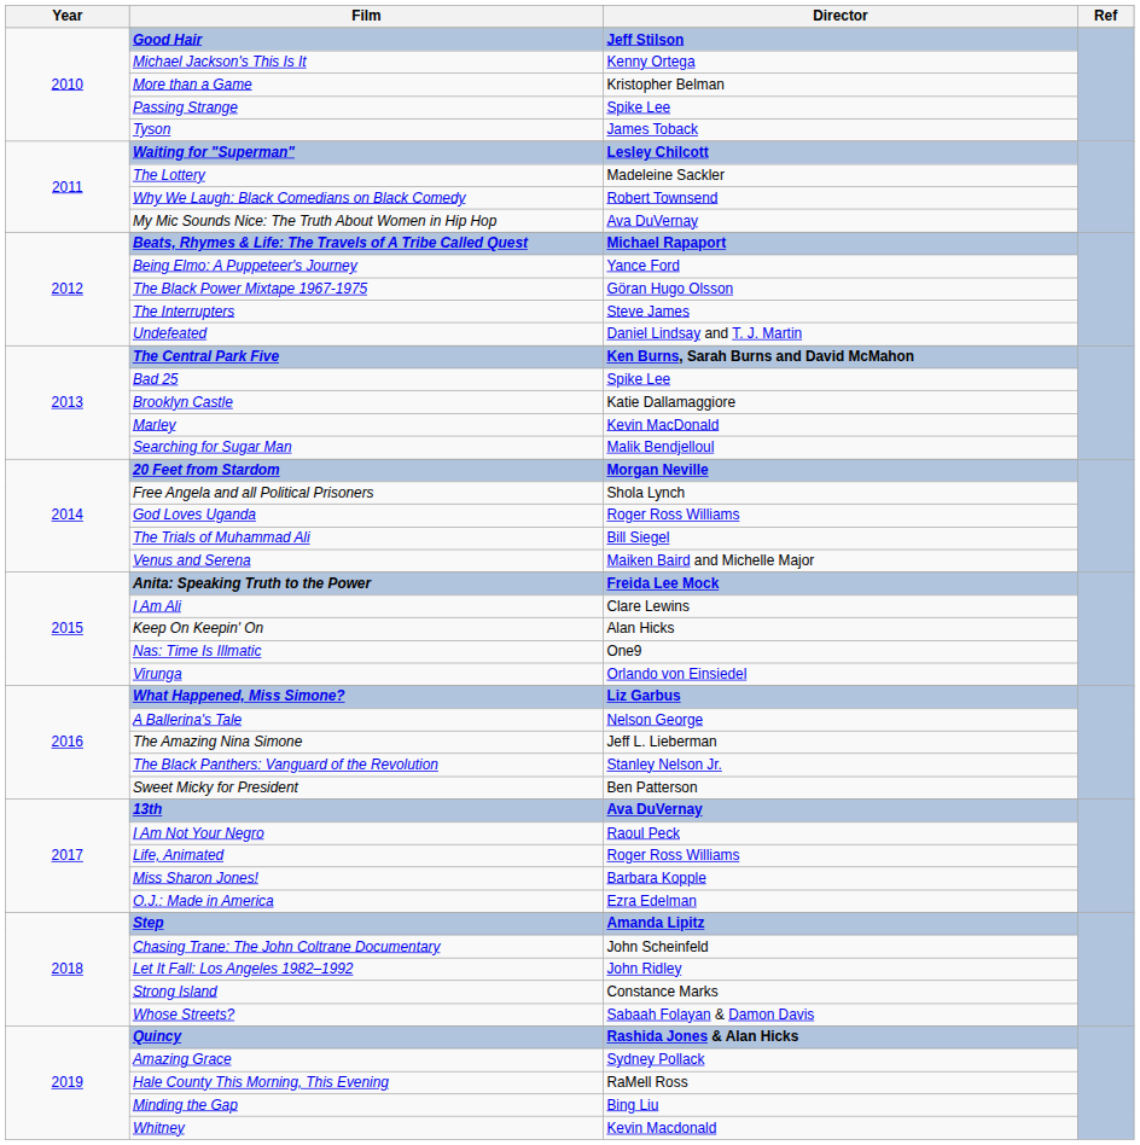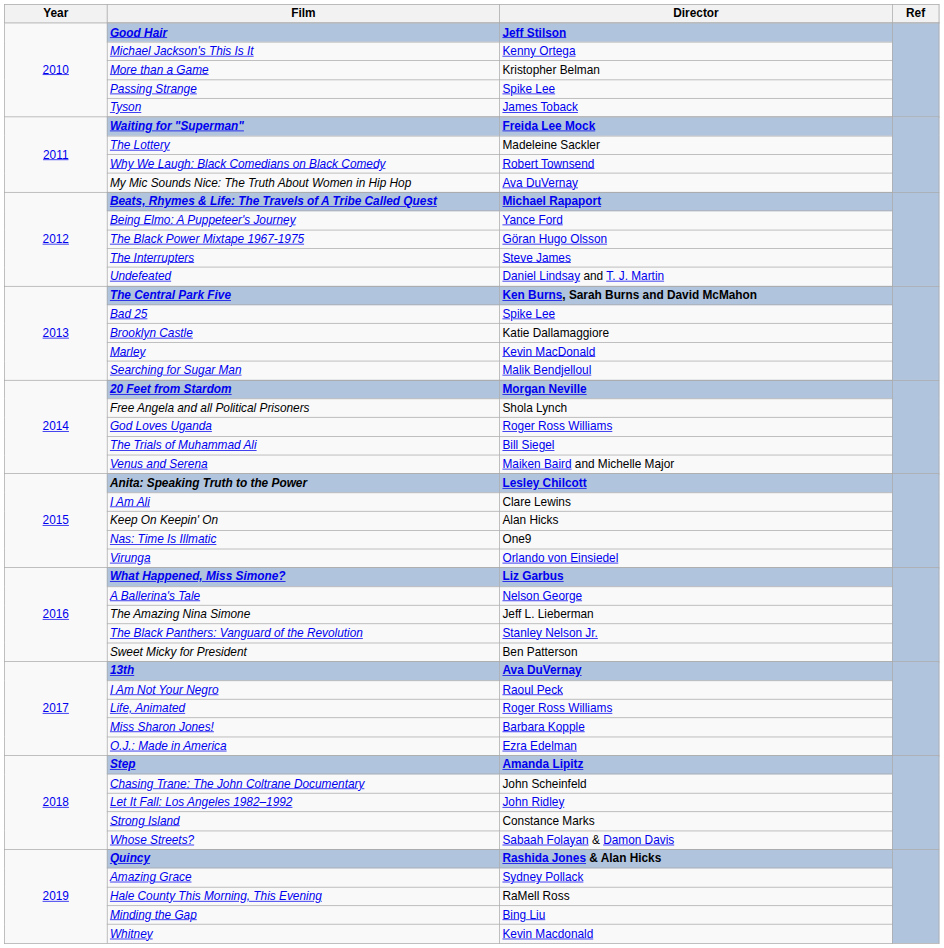 <table class="wikitable" style="width:100%;">
 <tr style="background:#bebebe;">
 <th style="width:11%;">Year</th>
 <th style="width:42%;">Film</th>
 <th style="width:42%;">Director</th>
 <th style="width:5%;">Ref</th>
 </tr>
 <tr>
 <td rowspan="6" align="center"><a href='#'>2010</a></td>
 </tr>
 <tr style="background:#B0C4DE">
 <td><strong><em><a href='#'>Good Hair</a></em></strong></td>
 <td><strong><a href='#'>Jeff Stilson</a></strong></td>
 <td rowspan="6" align="center"></td>
 </tr>
 <tr>
 <td><em><a href='#'>Michael Jackson's This Is It</a></em></td>
 <td><a href='#'>Kenny Ortega</a></td>
 </tr>
 <tr>
 <td><em><a href='#'>More than a Game</a></em></td>
 <td>Kristopher Belman</td>
 </tr>
 <tr>
 <td><em><a href='#'>Passing Strange</a></em></td>
 <td><a href='#'>Spike Lee</a></td>
 </tr>
 <tr>
 <td><em><a href='#'>Tyson</a></em></td>
 <td><a href='#'>James Toback</a></td>
 </tr>
 <tr>
 <td rowspan="5" align="center"><a href='#'>2011</a></td>
 </tr>
 <tr style="background:#B0C4DE">
 <td><strong><em><a href='#'>Waiting for "Superman"</a></em></strong></td>
-<td><strong><a href='#'>Lesley Chilcott</a></strong></td>
+<td><strong><a href='#'>Freida Lee Mock</a></strong></td>
 <td rowspan="5" align="center"></td>
 </tr>
 <tr>
 <td><em><a href='#'>The Lottery</a></em></td>
 <td>Madeleine Sackler</td>
 </tr>
 <tr>
 <td><em><a href='#'>Why We Laugh: Black Comedians on Black Comedy</a></em></td>
 <td><a href='#'>Robert Townsend</a></td>
 </tr>
 <tr>
 <td><em>My Mic Sounds Nice: The Truth About Women in Hip Hop</em></td>
 <td><a href='#'>Ava DuVernay</a></td>
 </tr>
 <tr>
 <td rowspan="6" align="center"><a href='#'>2012</a></td>
 </tr>
 <tr style="background:#B0C4DE">
 <td><strong><em><a href='#'>Beats, Rhymes & Life: The Travels of A Tribe Called Quest</a></em></strong></td>
 <td><strong><a href='#'>Michael Rapaport</a></strong></td>
 <td rowspan="6" align="center"></td>
 </tr>
 <tr>
 <td><em><a href='#'>Being Elmo: A Puppeteer's Journey</a></em></td>
 <td><a href='#'>Yance Ford</a></td>
 </tr>
 <tr>
 <td><em><a href='#'>The Black Power Mixtape 1967-1975</a></em></td>
 <td><a href='#'>Göran Hugo Olsson</a></td>
 </tr>
 <tr>
 <td><em><a href='#'>The Interrupters</a></em></td>
 <td><a href='#'>Steve James</a></td>
 </tr>
 <tr>
 <td><em><a href='#'>Undefeated</a></em></td>
 <td><a href='#'>Daniel Lindsay</a> and <a href='#'>T. J. Martin</a></td>
 </tr>
 <tr>
 <td rowspan="6" align="center"><a href='#'>2013</a></td>
 </tr>
 <tr style="background:#B0C4DE">
 <td><strong><em><a href='#'>The Central Park Five</a></em></strong></td>
 <td><strong><a href='#'>Ken Burns</a>, Sarah Burns and David McMahon</strong></td>
 <td rowspan="6" align="center"></td>
 </tr>
 <tr>
 <td><em><a href='#'>Bad 25</a></em></td>
 <td><a href='#'>Spike Lee</a></td>
 </tr>
 <tr>
 <td><em><a href='#'>Brooklyn Castle</a></em></td>
 <td>Katie Dallamaggiore</td>
 </tr>
 <tr>
 <td><em><a href='#'>Marley</a></em></td>
 <td><a href='#'>Kevin MacDonald</a></td>
 </tr>
 <tr>
 <td><em><a href='#'>Searching for Sugar Man</a></em></td>
 <td><a href='#'>Malik Bendjelloul</a></td>
 </tr>
 <tr>
 <td rowspan="6" align="center"><a href='#'>2014</a></td>
 </tr>
 <tr style="background:#B0C4DE">
 <td><strong><em><a href='#'>20 Feet from Stardom</a></em></strong></td>
 <td><strong><a href='#'>Morgan Neville</a></strong></td>
 <td rowspan="6" align="center"></td>
 </tr>
 <tr>
 <td><em>Free Angela and all Political Prisoners</em></td>
 <td>Shola Lynch</td>
 </tr>
 <tr>
 <td><em><a href='#'>God Loves Uganda</a></em></td>
 <td><a href='#'>Roger Ross Williams</a></td>
 </tr>
 <tr>
 <td><em><a href='#'>The Trials of Muhammad Ali</a></em></td>
 <td><a href='#'>Bill Siegel</a></td>
 </tr>
 <tr>
 <td><em><a href='#'>Venus and Serena</a></em></td>
 <td><a href='#'>Maiken Baird</a> and Michelle Major</td>
 </tr>
 <tr>
 <td rowspan="6" align="center"><a href='#'>2015</a></td>
 </tr>
 <tr style="background:#B0C4DE">
 <td><strong><em>Anita: Speaking Truth to the Power</em></strong></td>
-<td><strong><a href='#'>Freida Lee Mock</a></strong></td>
+<td><strong><a href='#'>Lesley Chilcott</a></strong></td>
 <td rowspan="6" align="center"></td>
 </tr>
 <tr>
 <td><em><a href='#'>I Am Ali</a></em></td>
 <td>Clare Lewins</td>
 </tr>
 <tr>
 <td><em>Keep On Keepin' On</em></td>
 <td>Alan Hicks</td>
 </tr>
 <tr>
 <td><em><a href='#'>Nas: Time Is Illmatic</a></em></td>
 <td>One9</td>
 </tr>
 <tr>
 <td><em><a href='#'>Virunga</a></em></td>
 <td><a href='#'>Orlando von Einsiedel</a></td>
 </tr>
 <tr>
 <td rowspan="6" align="center"><a href='#'>2016</a></td>
 </tr>
 <tr style="background:#B0C4DE">
 <td><strong><em><a href='#'>What Happened, Miss Simone?</a></em></strong></td>
 <td><strong><a href='#'>Liz Garbus</a></strong></td>
 <td rowspan="6" align="center"></td>
 </tr>
 <tr>
 <td><em><a href='#'>A Ballerina's Tale</a></em></td>
 <td><a href='#'>Nelson George</a></td>
 </tr>
 <tr>
 <td><em>The Amazing Nina Simone</em></td>
 <td>Jeff L. Lieberman</td>
 </tr>
 <tr>
 <td><em><a href='#'>The Black Panthers: Vanguard of the Revolution</a></em></td>
 <td><a href='#'>Stanley Nelson Jr.</a></td>
 </tr>
 <tr>
 <td><em>Sweet Micky for President</em></td>
 <td>Ben Patterson</td>
 </tr>
 <tr>
 <td rowspan="6" align="center"><a href='#'>2017</a></td>
 </tr>
 <tr style="background:#B0C4DE">
 <td><strong><em><a href='#'>13th</a></em></strong></td>
 <td><strong><a href='#'>Ava DuVernay</a></strong></td>
 <td rowspan="6" align="center"></td>
 </tr>
 <tr>
 <td><em><a href='#'>I Am Not Your Negro</a></em></td>
 <td><a href='#'>Raoul Peck</a></td>
 </tr>
 <tr>
 <td><em><a href='#'>Life, Animated</a></em></td>
 <td><a href='#'>Roger Ross Williams</a></td>
 </tr>
 <tr>
 <td><em><a href='#'>Miss Sharon Jones!</a></em></td>
 <td><a href='#'>Barbara Kopple</a></td>
 </tr>
 <tr>
 <td><em><a href='#'>O.J.: Made in America</a></em></td>
 <td><a href='#'>Ezra Edelman</a></td>
 </tr>
 <tr>
 <td rowspan="6" align="center"><a href='#'>2018</a></td>
 </tr>
 <tr style="background:#B0C4DE">
 <td><strong><em><a href='#'>Step</a></em></strong></td>
 <td><strong><a href='#'>Amanda Lipitz</a></strong></td>
 <td rowspan="6" align="center"></td>
 </tr>
 <tr>
 <td><em><a href='#'>Chasing Trane: The John Coltrane Documentary</a></em></td>
 <td>John Scheinfeld</td>
 </tr>
 <tr>
 <td><em><a href='#'>Let It Fall: Los Angeles 1982–1992</a></em></td>
 <td><a href='#'>John Ridley</a></td>
 </tr>
 <tr>
 <td><em><a href='#'>Strong Island</a></em></td>
 <td>Constance Marks</td>
 </tr>
 <tr>
 <td><em><a href='#'>Whose Streets?</a></em></td>
 <td><a href='#'>Sabaah Folayan</a> & <a href='#'>Damon Davis</a></td>
 </tr>
 <tr>
 <td rowspan="6" align="center"><a href='#'>2019</a></td>
 </tr>
 <tr style="background:#B0C4DE">
 <td><strong><em><a href='#'>Quincy</a></em></strong></td>
 <td><strong><a href='#'>Rashida Jones</a> & Alan Hicks</strong></td>
 <td rowspan="6" align="center"></td>
 </tr>
 <tr>
 <td><em><a href='#'>Amazing Grace</a></em></td>
 <td><a href='#'>Sydney Pollack</a></td>
 </tr>
 <tr>
 <td><em><a href='#'>Hale County This Morning, This Evening</a></em></td>
 <td>RaMell Ross</td>
 </tr>
 <tr>
 <td><em><a href='#'>Minding the Gap</a></em></td>
 <td><a href='#'>Bing Liu</a></td>
 </tr>
 <tr>
 <td><em><a href='#'>Whitney</a></em></td>
 <td><a href='#'>Kevin Macdonald</a></td>
 </tr>
 </table>
